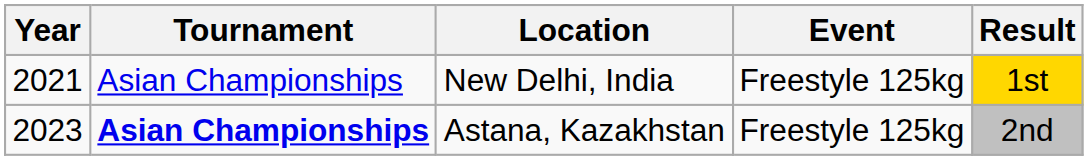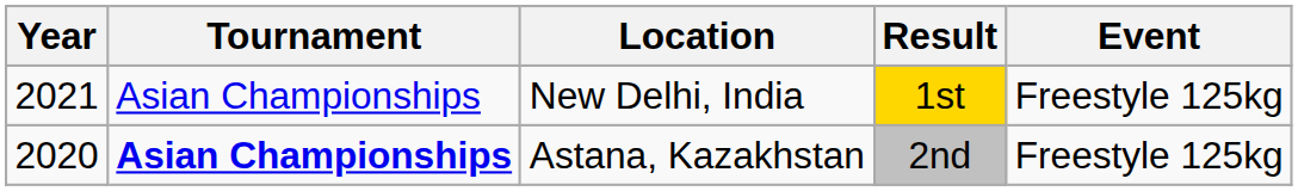 <table class="wikitable" style="font-size:95%;">
 <tr>
 <th>Year</th>
 <th>Tournament</th>
 <th>Location</th>
+<th>Result</th>
 <th>Event</th>
-<th>Result</th>
 </tr>
 <tr>
 <td>2021</td>
 <td><a href='#'>Asian Championships</a></td>
 <td>New Delhi, India</td>
+<td align="center" bgcolor="gold">1st</td>
 <td>Freestyle 125kg</td>
-<td align="center" bgcolor="gold">1st</td>
 </tr>
 <tr>
-<td>2023</td>
+<td>2020</td>
 <td><strong><a href='#'>Asian Championships</a></strong></td>
 <td>Astana, Kazakhstan</td>
+<td align="center" bgcolor="silver">2nd</td>
 <td>Freestyle 125kg</td>
-<td align="center" bgcolor="silver">2nd</td>
 </tr>
 </table>
